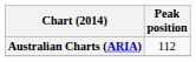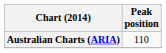 <table class="wikitable plainrowheaders sortable">
 <tr>
 <th scope="col">Chart (2014)</th>
 <th scope="col">Peak<br>position</th>
 </tr>
 <tr>
 <th scope="row">Australian Charts (<a href='#'>ARIA</a>)</th>
-<td style="text-align:center;">112</td>
+<td style="text-align:center;">110</td>
 </tr>
 <tr>
 </tr>
 <tr>
 </tr>
 <tr>
 </tr>
 <tr>
 </tr>
 <tr>
 </tr>
 <tr>
 </tr>
 <tr>
 </tr>
 <tr>
 </tr>
 <tr>
 </tr>
 <tr>
 </tr>
 <tr>
 </tr>
 <tr>
 </tr>
 <tr>
 </tr>
 <tr>
 </tr>
 </table>
